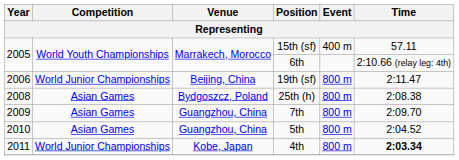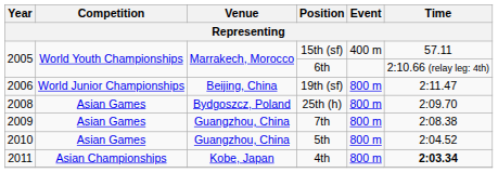 <table class="wikitable sortable" style=text-align:center>
 <tr>
 <th>Year</th>
 <th>Competition</th>
 <th>Venue</th>
 <th>Position</th>
 <th>Event</th>
 <th>Time</th>
 </tr>
 <tr>
 <th colspan="7">Representing </th>
 </tr>
 <tr>
 <td rowspan=2>2005</td>
 <td rowspan=2><a href='#'>World Youth Championships</a></td>
 <td rowspan=2><a href='#'>Marrakech, Morocco</a></td>
 <td>15th (sf)</td>
 <td>400 m</td>
 <td>57.11</td>
 </tr>
 <tr>
 <td>6th</td>
 <td></td>
 <td>2:10.66 <small>(relay leg: 4th)</small></td>
 </tr>
 <tr>
 <td>2006</td>
 <td><a href='#'>World Junior Championships</a></td>
 <td><a href='#'>Beijing, China</a></td>
 <td>19th (sf)</td>
 <td><a href='#'>800 m</a></td>
 <td>2:11.47</td>
 </tr>
 <tr>
 <td>2008</td>
 <td><a href='#'>Asian Games</a></td>
 <td><a href='#'>Bydgoszcz, Poland</a></td>
 <td>25th (h)</td>
 <td><a href='#'>800 m</a></td>
-<td>2:08.38</td>
+<td>2:09.70</td>
 </tr>
 <tr>
 <td>2009</td>
 <td><a href='#'>Asian Games</a></td>
 <td><a href='#'>Guangzhou, China</a></td>
 <td>7th</td>
 <td><a href='#'>800 m</a></td>
-<td>2:09.70</td>
+<td>2:08.38</td>
 </tr>
 <tr>
 <td>2010</td>
 <td><a href='#'>Asian Games</a></td>
 <td><a href='#'>Guangzhou, China</a></td>
 <td>5th</td>
 <td><a href='#'>800 m</a></td>
 <td>2:04.52</td>
 </tr>
 <tr>
 <td>2011</td>
-<td><a href='#'>World Junior Championships</a></td>
+<td><a href='#'>Asian Championships</a></td>
 <td><a href='#'>Kobe, Japan</a></td>
 <td>4th</td>
 <td><a href='#'>800 m</a></td>
 <td><strong>2:03.34</strong></td>
 </tr>
 <tr>
 </tr>
 </table>
